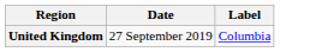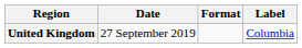 <table class="wikitable plainrowheaders">
 <tr>
 <th>Region</th>
 <th>Date</th>
+<th>Format</th>
 <th>Label</th>
 </tr>
 <tr>
 <th scope="row">United Kingdom</th>
 <td>27 September 2019</td>
+<td></td>
 <td><a href='#'>Columbia</a></td>
 </tr>
 </table>
